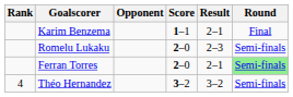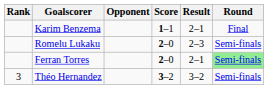 <table class="wikitable" style="margin:auto; text-align:center">
 <tr>
 <th>Rank</th>
 <th>Goalscorer</th>
 <th>Opponent</th>
 <th>Score</th>
 <th>Result</th>
 <th>Round</th>
 </tr>
 <tr>
 <td></td>
 <td style="text-align:left"> <a href='#'>Karim Benzema</a></td>
 <td style="text-align:left"></td>
 <td><strong>1</strong>–1</td>
 <td>2–1</td>
 <td><a href='#'>Final</a></td>
 </tr>
 <tr>
 <td></td>
 <td style="text-align:left"> <a href='#'>Romelu Lukaku</a></td>
 <td style="text-align:left"></td>
 <td><strong>2</strong>–0</td>
 <td>2–3</td>
 <td><a href='#'>Semi-finals</a></td>
 </tr>
 <tr>
 <td></td>
 <td style="text-align:left"> <a href='#'>Ferran Torres</a></td>
 <td style="text-align:left"></td>
 <td><strong>2</strong>–0</td>
 <td>2–1</td>
 <td style="background: lightgreen;"><a href='#'>Semi-finals</a></td>
 </tr>
 <tr>
-<td>4</td>
+<td>3</td>
 <td style="text-align:left"> <a href='#'>Théo Hernandez</a></td>
 <td style="text-align:left"></td>
 <td><strong>3</strong>–2</td>
 <td>3–2</td>
 <td><a href='#'>Semi-finals</a></td>
 </tr>
 </table>
